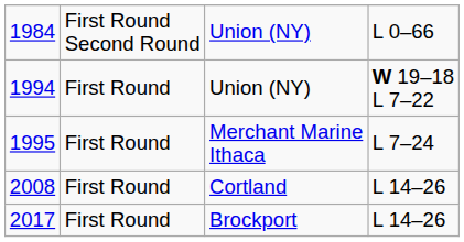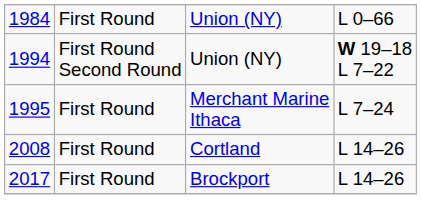 <table class="wikitable">
 <tr>
 </tr>
 <tr>
 <td><a href='#'>1984</a></td>
-<td>First Round<br>Second Round</td>
+<td>First Round</td>
 <td><a href='#'>Union (NY)</a></td>
 <td>L 0–66</td>
 </tr>
 <tr>
 <td><a href='#'>1994</a></td>
-<td>First Round</td>
+<td>First Round<br>Second Round</td>
 <td>Union (NY)</td>
 <td><strong>W</strong> 19–18<br>L 7–22</td>
 </tr>
 <tr>
 <td><a href='#'>1995</a></td>
 <td>First Round</td>
 <td><a href='#'>Merchant Marine</a><br><a href='#'>Ithaca</a></td>
 <td>L 7–24</td>
 </tr>
 <tr>
 <td><a href='#'>2008</a></td>
 <td>First Round</td>
 <td><a href='#'>Cortland</a></td>
 <td>L 14–26</td>
 </tr>
 <tr>
 <td><a href='#'>2017</a></td>
 <td>First Round</td>
 <td><a href='#'>Brockport</a></td>
 <td>L 14–26</td>
 </tr>
 <tr>
 </tr>
 </table>
